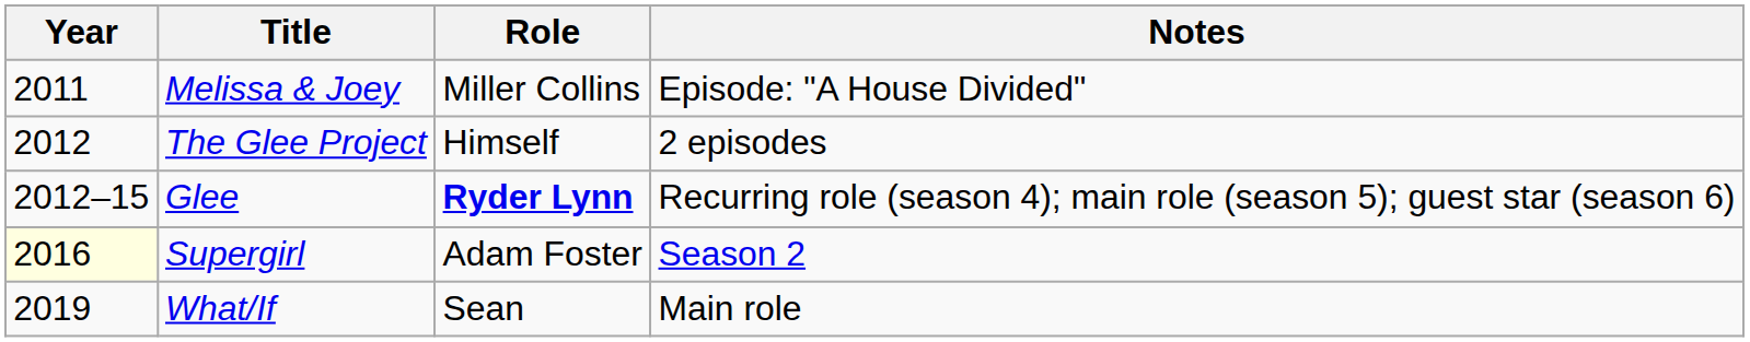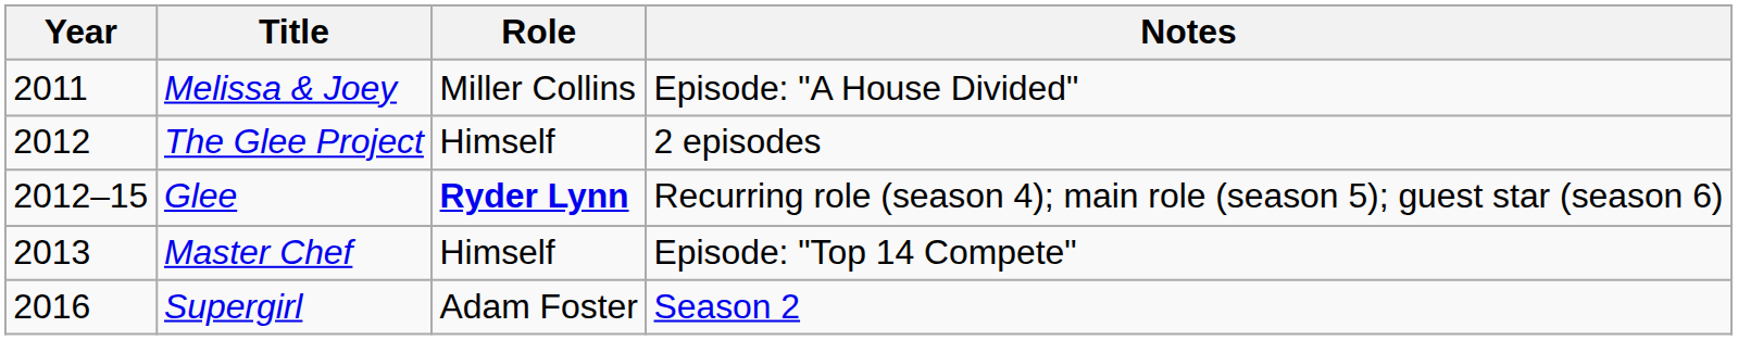 <table class="wikitable sortable">
 <tr>
 <th>Year</th>
 <th>Title</th>
 <th>Role</th>
 <th class="unsortable">Notes</th>
 </tr>
 <tr>
 <td>2011</td>
 <td><em><a href='#'>Melissa & Joey</a></em></td>
 <td>Miller Collins</td>
 <td>Episode: "A House Divided"</td>
 </tr>
 <tr>
 <td>2012</td>
 <td><em><a href='#'>The Glee Project</a></em></td>
 <td>Himself</td>
 <td>2 episodes</td>
 </tr>
 <tr>
 <td>2012–15</td>
 <td><em><a href='#'>Glee</a></em></td>
 <td><strong><a href='#'>Ryder Lynn</a></strong></td>
 <td>Recurring role (season 4); main role (season 5); guest star (season 6)</td>
 </tr>
 <tr>
-<td style="background: lightyellow;">2016</td>
+<td>2013</td>
+<td><em><a href='#'>Master Chef</a></em></td>
+<td>Himself</td>
+<td>Episode: "Top 14 Compete"</td>
+</tr>
+<tr>
+<td>2016</td>
 <td><em><a href='#'>Supergirl</a></em></td>
 <td>Adam Foster</td>
 <td><a href='#'>Season 2</a></td>
 </tr>
-<tr>
-<td>2019</td>
-<td><em><a href='#'>What/If</a></em></td>
-<td>Sean</td>
-<td>Main role</td>
-</tr>
 </table>
